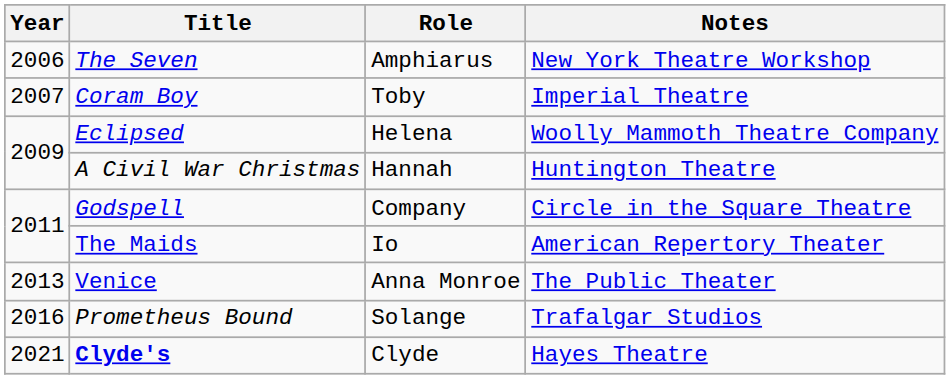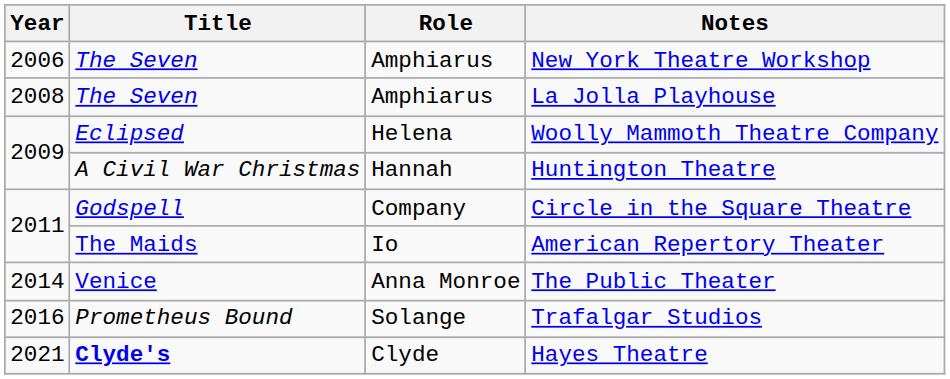 <table class="wikitable sortable">
 <tr>
 <th>Year</th>
 <th>Title</th>
 <th>Role</th>
 <th class="unsortable">Notes</th>
 </tr>
 <tr>
 <td>2006</td>
 <td><em><a href='#'>The Seven</a></em></td>
 <td>Amphiarus</td>
 <td><a href='#'>New York Theatre Workshop</a></td>
 </tr>
 <tr>
-<td>2007</td>
-<td><em><a href='#'>Coram Boy</a></em></td>
-<td>Toby</td>
-<td><a href='#'>Imperial Theatre</a></td>
+<td>2008</td>
+<td><em><a href='#'>The Seven</a></em></td>
+<td>Amphiarus</td>
+<td><a href='#'>La Jolla Playhouse</a></td>
 </tr>
 <tr>
 <td rowspan=2>2009</td>
 <td><em><a href='#'>Eclipsed</a></em></td>
 <td>Helena</td>
 <td><a href='#'>Woolly Mammoth Theatre Company</a></td>
 </tr>
 <tr>
 <td><em>A Civil War Christmas</em></td>
 <td>Hannah</td>
 <td><a href='#'>Huntington Theatre</a></td>
 </tr>
 <tr>
 <td rowspan=2>2011</td>
 <td><em><a href='#'>Godspell</a></em></td>
 <td>Company</td>
 <td><a href='#'>Circle in the Square Theatre</a></td>
 </tr>
 <tr>
 <td></em><a href='#'>The Maids</a><em></td>
 <td>Io</td>
 <td><a href='#'>American Repertory Theater</a></td>
 </tr>
 <tr>
-<td>2013</td>
+<td>2014</td>
 <td></em><a href='#'>Venice</a><em></td>
 <td>Anna Monroe</td>
 <td><a href='#'>The Public Theater</a></td>
 </tr>
 <tr>
 <td>2016</td>
 <td><em>Prometheus Bound</td>
 <td>Solange</td>
 <td><a href='#'>Trafalgar Studios</a></td>
 </tr>
 <tr>
 <td>2021</td>
 <td><strong></em><a href='#'>Clyde's</a><em></strong></td>
 <td>Clyde</td>
 <td><a href='#'>Hayes Theatre</a></td>
 </tr>
 </table>
